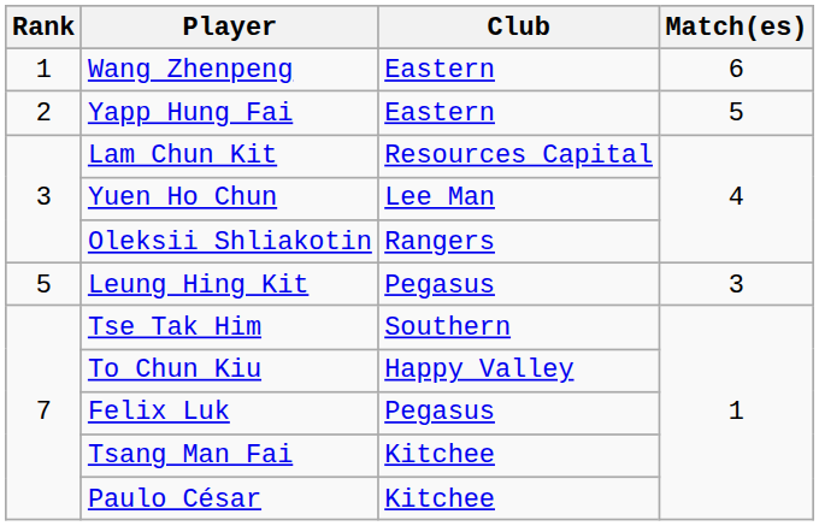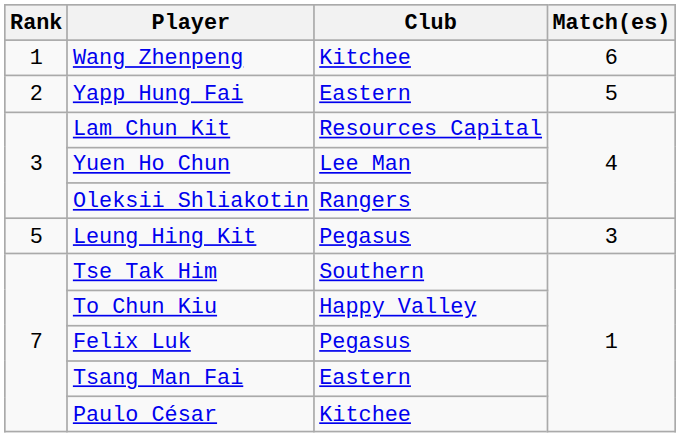 <table class="wikitable" style="text-align:center">
 <tr>
 <th>Rank</th>
 <th>Player</th>
 <th>Club</th>
 <th>Match(es)</th>
 </tr>
 <tr>
 <td rowspan="1">1</td>
 <td align="left"> <a href='#'>Wang Zhenpeng</a></td>
-<td align="left"><a href='#'>Eastern</a></td>
+<td align="left"><a href='#'>Kitchee</a></td>
 <td rowspan="1">6</td>
 </tr>
 <tr>
 <td rowspan="1">2</td>
 <td align="left"> <a href='#'>Yapp Hung Fai</a></td>
 <td align="left"><a href='#'>Eastern</a></td>
 <td rowspan="1">5</td>
 </tr>
 <tr>
 <td rowspan="3">3</td>
 <td align="left"> <a href='#'>Lam Chun Kit</a></td>
 <td align="left"><a href='#'>Resources Capital</a></td>
 <td rowspan="3">4</td>
 </tr>
 <tr>
 <td align="left"> <a href='#'>Yuen Ho Chun</a></td>
 <td align="left"><a href='#'>Lee Man</a></td>
 </tr>
 <tr>
 <td align="left"> <a href='#'>Oleksii Shliakotin</a></td>
 <td align="left"><a href='#'>Rangers</a></td>
 </tr>
 <tr>
 <td rowspan="1">5</td>
 <td align="left"> <a href='#'>Leung Hing Kit</a></td>
 <td align="left"><a href='#'>Pegasus</a></td>
 <td rowspan="1">3</td>
 </tr>
 <tr>
 <td rowspan="5">7</td>
 <td align="left"> <a href='#'>Tse Tak Him</a></td>
 <td align="left"><a href='#'>Southern</a></td>
 <td rowspan="5">1</td>
 </tr>
 <tr>
 <td align="left"> <a href='#'>To Chun Kiu</a></td>
 <td align="left"><a href='#'>Happy Valley</a></td>
 </tr>
 <tr>
 <td align="left"> <a href='#'>Felix Luk</a></td>
 <td align="left"><a href='#'>Pegasus</a></td>
 </tr>
 <tr>
 <td align="left"> <a href='#'>Tsang Man Fai</a></td>
-<td align="left"><a href='#'>Kitchee</a></td>
+<td align="left"><a href='#'>Eastern</a></td>
 </tr>
 <tr>
 <td align="left"> <a href='#'>Paulo César</a></td>
 <td align="left"><a href='#'>Kitchee</a></td>
 </tr>
 </table>
